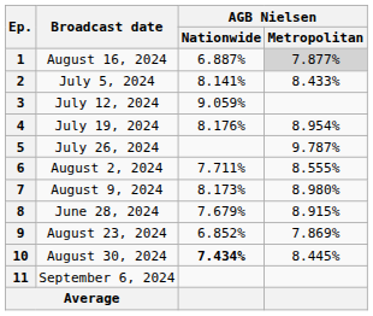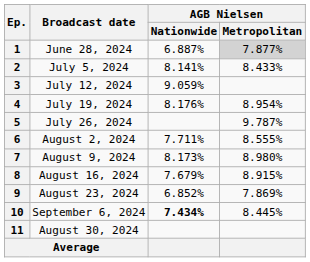 <table class="wikitable" style="text-align:center">
 <tr>
 <th rowspan="2">Ep.</th>
 <th rowspan="2">Broadcast date</th>
 <th colspan="2">AGB Nielsen</th>
 </tr>
 <tr>
 <th>Nationwide</th>
 <th>Metropolitan</th>
 </tr>
 <tr>
 <th>1</th>
-<td>August 16, 2024</td>
+<td>June 28, 2024</td>
 <td>6.887% </td>
 <td style="background: lightgrey;">7.877% </td>
 </tr>
 <tr>
 <th>2</th>
 <td>July 5, 2024</td>
 <td>8.141% </td>
 <td>8.433% </td>
 </tr>
 <tr>
 <th>3</th>
 <td>July 12, 2024</td>
 <td>9.059% </td>
 <td><strong></strong> </td>
 </tr>
 <tr>
 <th>4</th>
 <td>July 19, 2024</td>
 <td>8.176% </td>
 <td>8.954% </td>
 </tr>
 <tr>
 <th>5</th>
 <td>July 26, 2024</td>
 <td><strong></strong> </td>
 <td>9.787% </td>
 </tr>
 <tr>
 <th>6</th>
 <td>August 2, 2024</td>
 <td>7.711% </td>
 <td>8.555% </td>
 </tr>
 <tr>
 <th>7</th>
 <td>August 9, 2024</td>
 <td>8.173% </td>
 <td>8.980% </td>
 </tr>
 <tr>
 <th>8</th>
-<td>June 28, 2024</td>
+<td>August 16, 2024</td>
 <td>7.679% </td>
 <td>8.915% </td>
 </tr>
 <tr>
 <th>9</th>
 <td>August 23, 2024</td>
 <td>6.852% </td>
 <td>7.869% </td>
 </tr>
 <tr>
 <th>10</th>
-<td>August 30, 2024</td>
+<td>September 6, 2024</td>
 <td><strong>7.434% </strong></td>
 <td>8.445% </td>
 </tr>
 <tr>
 <th>11</th>
-<td>September 6, 2024</td>
+<td>August 30, 2024</td>
 <td><strong></strong> </td>
 <td><strong></strong> </td>
 </tr>
 <tr>
 <th colspan="2">Average</th>
 <th></th>
 <th></th>
 </tr>
 </table>
